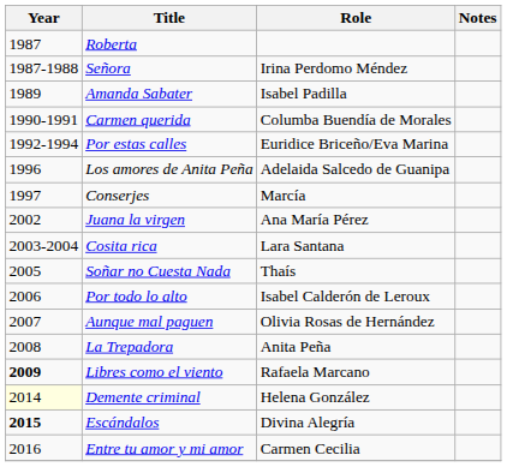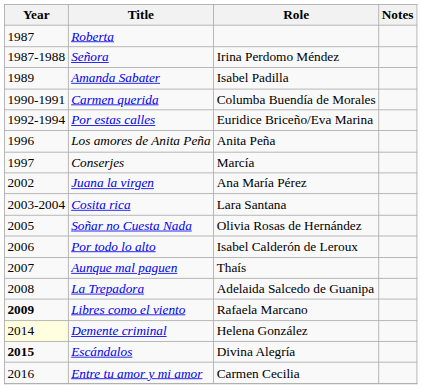 <table class="wikitable sortable">
 <tr>
 <th>Year</th>
 <th>Title</th>
 <th>Role</th>
 <th>Notes</th>
 </tr>
 <tr>
 <td>1987</td>
 <td><em><a href='#'>Roberta</a></em></td>
 <td></td>
 <td></td>
 </tr>
 <tr>
 <td>1987-1988</td>
 <td><em><a href='#'>Señora</a></em></td>
 <td>Irina Perdomo Méndez</td>
 <td></td>
 </tr>
 <tr>
 <td>1989</td>
 <td><em><a href='#'>Amanda Sabater</a></em></td>
 <td>Isabel Padilla</td>
 <td></td>
 </tr>
 <tr>
 <td>1990-1991</td>
 <td><em><a href='#'>Carmen querida</a></em></td>
 <td>Columba Buendía de Morales</td>
 <td></td>
 </tr>
 <tr>
 <td>1992-1994</td>
 <td><em><a href='#'>Por estas calles</a></em></td>
 <td>Euridice Briceño/Eva Marina</td>
 <td></td>
 </tr>
 <tr>
 <td>1996</td>
 <td><em>Los amores de Anita Peña</em></td>
-<td>Adelaida Salcedo de Guanipa</td>
+<td>Anita Peña</td>
 <td></td>
 </tr>
 <tr>
 <td>1997</td>
 <td><em>Conserjes</em></td>
 <td>Marcía</td>
 <td></td>
 </tr>
 <tr>
 <td>2002</td>
 <td><em><a href='#'>Juana la virgen</a></em></td>
 <td>Ana María Pérez</td>
 <td></td>
 </tr>
 <tr>
 <td>2003-2004</td>
 <td><em><a href='#'>Cosita rica</a></em></td>
 <td>Lara Santana</td>
 <td></td>
 </tr>
 <tr>
 <td>2005</td>
 <td><em><a href='#'>Soñar no Cuesta Nada</a></em></td>
-<td>Thaís</td>
+<td>Olivia Rosas de Hernández</td>
 <td></td>
 </tr>
 <tr>
 <td>2006</td>
 <td><em><a href='#'>Por todo lo alto</a></em></td>
 <td>Isabel Calderón de Leroux</td>
 <td></td>
 </tr>
 <tr>
 <td>2007</td>
 <td><em><a href='#'>Aunque mal paguen</a></em></td>
-<td>Olivia Rosas de Hernández</td>
+<td>Thaís</td>
 <td></td>
 </tr>
 <tr>
 <td>2008</td>
 <td><em><a href='#'>La Trepadora</a></em></td>
-<td>Anita Peña</td>
+<td>Adelaida Salcedo de Guanipa</td>
 <td></td>
 </tr>
 <tr>
 <td><strong>2009</strong></td>
 <td><em><a href='#'>Libres como el viento</a></em></td>
 <td>Rafaela Marcano</td>
 <td></td>
 </tr>
 <tr>
 <td style="background: lightyellow;">2014</td>
 <td><em><a href='#'>Demente criminal</a></em></td>
 <td>Helena González</td>
 <td></td>
 </tr>
 <tr>
 <td><strong>2015</strong></td>
 <td><em><a href='#'>Escándalos</a></em></td>
 <td>Divina Alegría</td>
 <td></td>
 </tr>
 <tr>
 <td>2016</td>
 <td><em><a href='#'>Entre tu amor y mi amor</a></em></td>
 <td>Carmen Cecilia</td>
 <td></td>
 </tr>
 <tr>
 </tr>
 </table>
